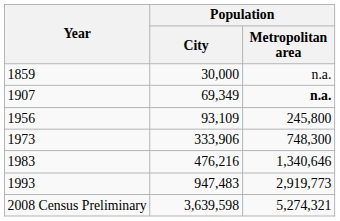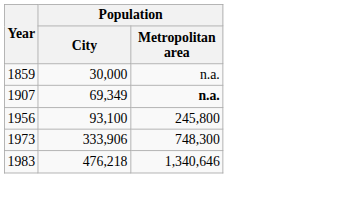 <table class="wikitable">
 <tr style="background:#efefef;">
 <th rowspan="2">Year</th>
 <th colspan="2">Population</th>
 </tr>
 <tr style="background:#efefef;">
 <th style="width:100px;">City</th>
 <th style="width:100px;">Metropolitan area</th>
 </tr>
 <tr>
 <td>1859</td>
 <td style="text-align:right;">30,000</td>
 <td style="text-align:right;">n.a.</td>
 </tr>
 <tr>
 <td>1907</td>
 <td style="text-align:right;">69,349</td>
 <td style="text-align:right;"><strong>n.a.</strong></td>
 </tr>
 <tr>
 <td>1956</td>
-<td style="text-align:right;">93,109</td>
+<td style="text-align:right;">93,100</td>
 <td style="text-align:right;">245,800</td>
 </tr>
 <tr>
 <td>1973</td>
 <td style="text-align:right;">333,906</td>
 <td style="text-align:right;">748,300</td>
 </tr>
 <tr>
 <td>1983</td>
-<td style="text-align:right;">476,216</td>
+<td style="text-align:right;">476,218</td>
 <td style="text-align:right;">1,340,646</td>
 </tr>
-<tr>
-<td>1993</td>
-<td style="text-align:right;">947,483</td>
-<td style="text-align:right;">2,919,773</td>
-</tr>
-<tr>
-<td>2008 Census Preliminary</td>
-<td style="text-align:right;">3,639,598</td>
-<td style="text-align:right;">5,274,321</td>
-</tr>
 </table>
